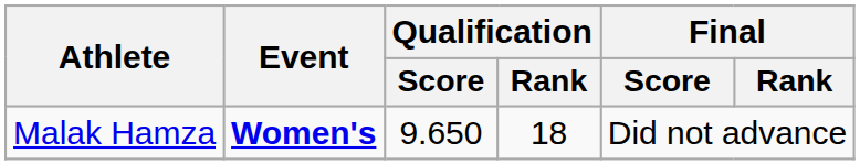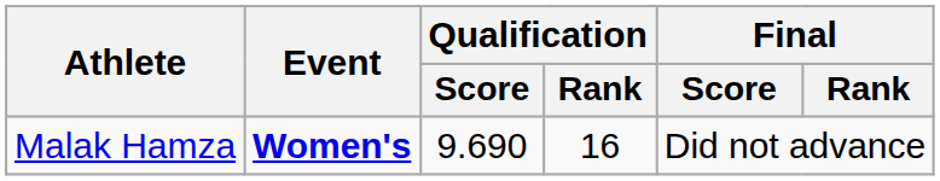 <table class=wikitable style=font-size:90%;text-align:center>
 <tr>
 <th rowspan=2>Athlete</th>
 <th rowspan=2>Event</th>
 <th colspan=2>Qualification</th>
 <th colspan=2>Final</th>
 </tr>
 <tr style=font-size:95%>
 <th>Score</th>
 <th>Rank</th>
 <th>Score</th>
 <th>Rank</th>
 </tr>
 <tr>
 <td align=left><a href='#'>Malak Hamza</a></td>
 <td align=left><strong><a href='#'>Women's</a></strong></td>
-<td>9.650</td>
-<td>18</td>
+<td>9.690</td>
+<td>16</td>
 <td colspan="2">Did not advance</td>
 </tr>
 </table>
